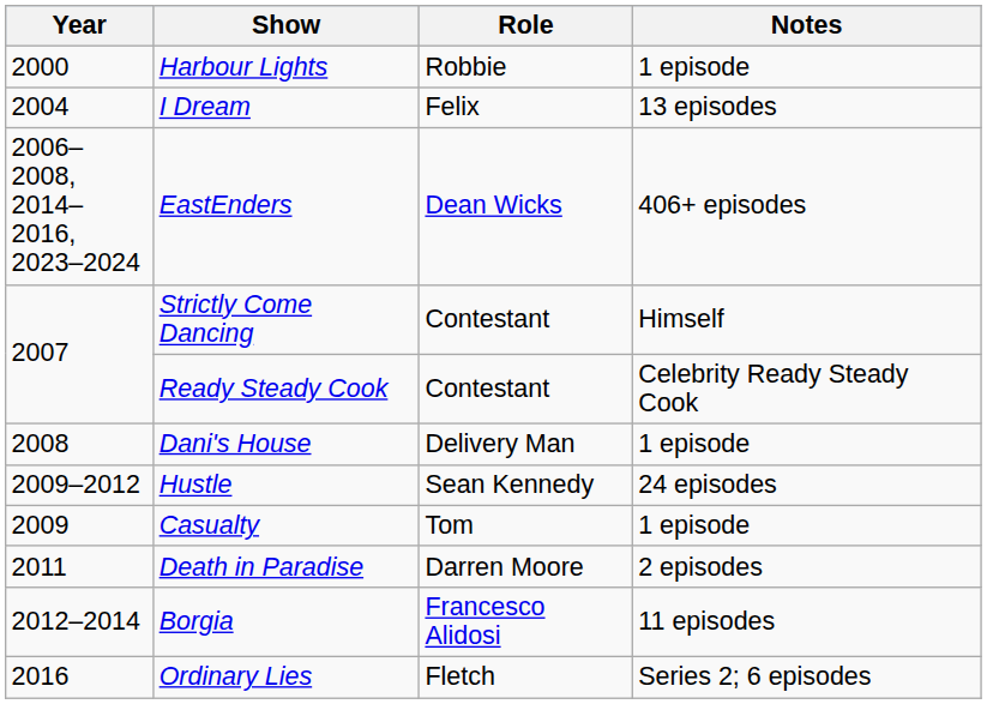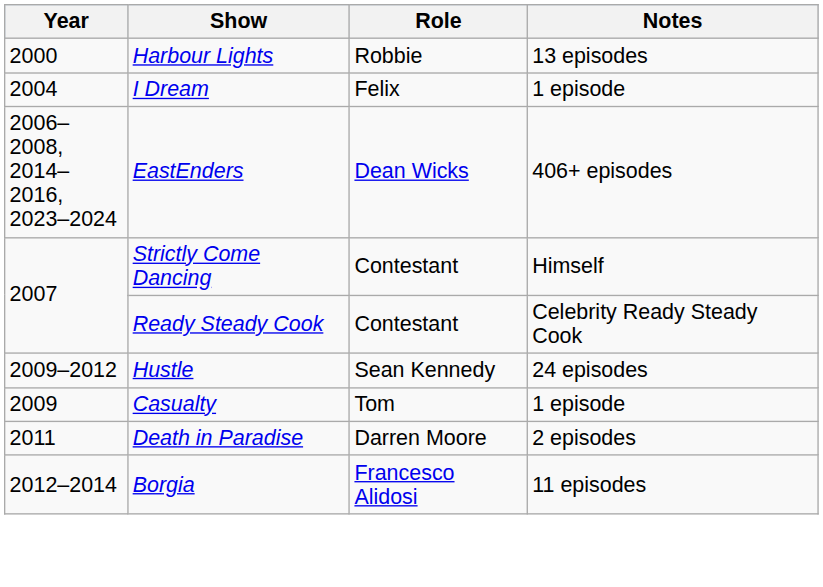 <table class="wikitable">
 <tr style="background:#b0c4de; text-align:center;">
 <th>Year</th>
 <th>Show</th>
 <th>Role</th>
 <th>Notes</th>
 </tr>
 <tr>
 <td>2000</td>
 <td><em><a href='#'>Harbour Lights</a></em></td>
 <td>Robbie</td>
-<td>1 episode</td>
+<td>13 episodes</td>
 </tr>
 <tr>
 <td>2004</td>
 <td><em><a href='#'>I Dream</a></em></td>
 <td>Felix</td>
-<td>13 episodes</td>
+<td>1 episode</td>
 </tr>
 <tr>
 <td>2006–2008,<br>2014–2016,<br>2023–2024</td>
 <td><em><a href='#'>EastEnders</a></em></td>
 <td><a href='#'>Dean Wicks</a></td>
 <td>406+ episodes</td>
 </tr>
 <tr>
 <td rowspan=2>2007</td>
 <td><em><a href='#'>Strictly Come Dancing</a></em></td>
 <td>Contestant</td>
 <td>Himself</td>
 </tr>
 <tr>
 <td><em><a href='#'>Ready Steady Cook</a></em></td>
 <td>Contestant</td>
 <td>Celebrity Ready Steady Cook</td>
-</tr>
-<tr>
-<td>2008</td>
-<td><em><a href='#'>Dani's House</a></em></td>
-<td>Delivery Man</td>
-<td>1 episode</td>
 </tr>
 <tr>
 <td>2009–2012</td>
 <td><em><a href='#'>Hustle</a></em></td>
 <td>Sean Kennedy</td>
 <td>24 episodes</td>
 </tr>
 <tr>
 <td>2009</td>
 <td><em><a href='#'>Casualty</a></em></td>
 <td>Tom</td>
 <td>1 episode</td>
 </tr>
 <tr>
 <td>2011</td>
 <td><em><a href='#'>Death in Paradise</a></em></td>
 <td>Darren Moore</td>
 <td>2 episodes</td>
 </tr>
 <tr>
 <td>2012–2014</td>
 <td><em><a href='#'>Borgia</a></em></td>
 <td><a href='#'>Francesco Alidosi</a></td>
 <td>11 episodes</td>
 </tr>
-<tr>
-<td>2016</td>
-<td><em><a href='#'>Ordinary Lies</a></em></td>
-<td>Fletch</td>
-<td>Series 2; 6 episodes</td>
-</tr>
 </table>
